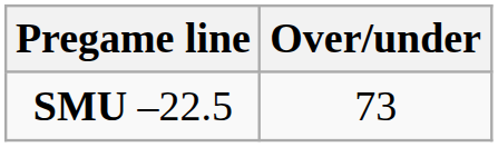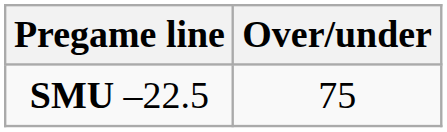 <table class="wikitable">
 <tr align="center">
 <th style=>Pregame line</th>
 <th style=>Over/under</th>
 </tr>
 <tr align="center">
 <td><strong>SMU</strong> –22.5</td>
-<td>73</td>
+<td>75</td>
 </tr>
 </table>
